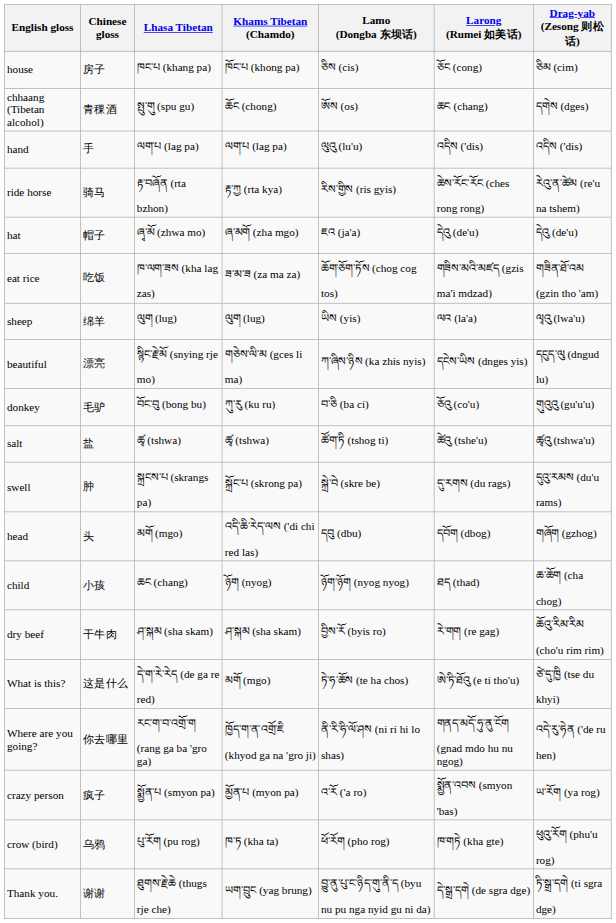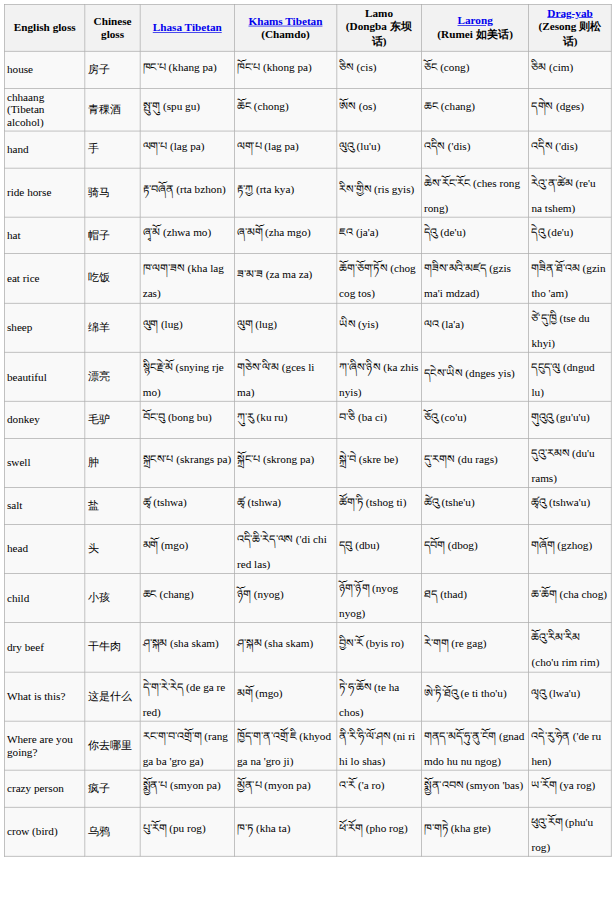 <table class="wikitable sortable">
 <tr>
 <th>English gloss</th>
 <th>Chinese gloss</th>
 <th><a href='#'>Lhasa Tibetan</a></th>
 <th><a href='#'>Khams Tibetan</a> <br>(Chamdo)</th>
 <th>Lamo <br>(Dongba 东坝话)</th>
 <th><a href='#'>Larong</a> <br>(Rumei 如美话)</th>
 <th><a href='#'>Drag-yab</a> <br>(Zesong 则松话)</th>
 </tr>
 <tr>
 <td>house</td>
 <td>房子</td>
 <td>ཁང་པ (khang pa)</td>
 <td>ཁོང་པ (khong pa)</td>
 <td>ཅིས (cis)</td>
 <td>ཅོང (cong)</td>
 <td>ཅིམ (cim)</td>
 </tr>
 <tr>
 <td>chhaang (Tibetan alcohol)</td>
 <td>青稞酒</td>
 <td>སྤུ་གུ (spu gu)</td>
 <td>ཆོང (chong)</td>
 <td>ཨོས (os)</td>
 <td>ཆང (chang)</td>
 <td>དགེས (dges)</td>
 </tr>
 <tr>
 <td>hand</td>
 <td>手</td>
 <td>ལག་པ (lag pa)</td>
 <td>ལག་པ (lag pa)</td>
 <td>ལུའུ (lu'u)</td>
 <td>འདིས ('dis)</td>
 <td>འདིས ('dis)</td>
 </tr>
 <tr>
 <td>ride horse</td>
 <td>骑马</td>
 <td>རྟ་བཞོན (rta bzhon)</td>
 <td>རྟ་ཀྱ (rta kya)</td>
 <td>རིས་གྱིས (ris gyis)</td>
 <td>ཆེས་རོང་རོང (ches rong rong)</td>
 <td>རེའུ་ན་ཚེམ (re'u na tshem)</td>
 </tr>
 <tr>
 <td>hat</td>
 <td>帽子</td>
 <td>ཞྭ་མོ (zhwa mo)</td>
 <td>ཞ་མགོ (zha mgo)</td>
 <td>ཇའ (ja'a)</td>
 <td>དེའུ (de'u)</td>
 <td>དེའུ (de'u)</td>
 </tr>
 <tr>
 <td>eat rice</td>
 <td>吃饭</td>
 <td>ཁ་ལག་ཟས (kha lag zas)</td>
 <td>ཟ་མ་ཟ (za ma za)</td>
 <td>ཆོག་ཅོག་ཏོས (chog cog tos)</td>
 <td>གཟིས་མའི་མཛད (gzis ma'i mdzad)</td>
 <td>གཟིན་ཐོ་འམ (gzin tho 'am)</td>
 </tr>
 <tr>
 <td>sheep</td>
 <td>绵羊</td>
 <td>ལུག (lug)</td>
 <td>ལུག (lug)</td>
 <td>ཡིས (yis)</td>
 <td>ལའ (la'a)</td>
-<td>ལྭའུ (lwa'u)</td>
+<td>ཙེ་དུ་ཁྱི (tse du khyi)</td>
 </tr>
 <tr>
 <td>beautiful</td>
 <td>漂亮</td>
 <td>སྙིང་རྗེ་མོ (snying rje mo)</td>
 <td>གཅེས་ལི་མ (gces li ma)</td>
 <td>ཀ་ཞིས་ཉིས (ka zhis nyis)</td>
 <td>དངེས་ཡིས (dnges yis)</td>
 <td>དངུད་ལུ (dngud lu)</td>
 </tr>
 <tr>
 <td>donkey</td>
 <td>毛驴</td>
 <td>བོང་བུ (bong bu)</td>
 <td>ཀུ་རུ (ku ru)</td>
 <td>བ་ཅི (ba ci)</td>
 <td>ཅོའུ (co'u)</td>
 <td>གུའུའུ (gu'u'u)</td>
 </tr>
 <tr>
+<td>swell</td>
+<td>肿</td>
+<td>སྐྲངས་པ (skrangs pa)</td>
+<td>སྐྲོང་པ (skrong pa)</td>
+<td>སྐྲེ་བེ (skre be)</td>
+<td>དུ་རགས (du rags)</td>
+<td>དུའུ་རམས (du'u rams)</td>
+</tr>
+<tr>
 <td>salt</td>
 <td>盐</td>
 <td>ཚྭ (tshwa)</td>
 <td>ཚྭ (tshwa)</td>
 <td>ཚོག་ཏི (tshog ti)</td>
 <td>ཚེའུ (tshe'u)</td>
 <td>ཚྭའུ (tshwa'u)</td>
-</tr>
-<tr>
-<td>swell</td>
-<td>肿</td>
-<td>སྐྲངས་པ (skrangs pa)</td>
-<td>སྐྲོང་པ (skrong pa)</td>
-<td>སྐྲེ་བེ (skre be)</td>
-<td>དུ་རགས (du rags)</td>
-<td>དུའུ་རམས (du'u rams)</td>
 </tr>
 <tr>
 <td>head</td>
 <td>头</td>
 <td>མགོ (mgo)</td>
 <td>འདི་ཆི་རེད་ལས ('di chi red las)</td>
 <td>དབུ (dbu)</td>
 <td>དབོག (dbog)</td>
 <td>གཞོག (gzhog)</td>
 </tr>
 <tr>
 <td>child</td>
 <td>小孩</td>
 <td>ཆང (chang)</td>
 <td>ཉོག (nyog)</td>
 <td>ཉོག་ཉོག (nyog nyog)</td>
 <td>ཐད (thad)</td>
 <td>ཆ་ཆོག (cha chog)</td>
 </tr>
 <tr>
 <td>dry beef</td>
 <td>干牛肉</td>
 <td>ཤ་སྐམ (sha skam)</td>
 <td>ཤ་སྐམ (sha skam)</td>
 <td>བྱིས་རོ (byis ro)</td>
 <td>རེ་གག (re gag)</td>
 <td>ཆོའུ་རིམ་རིམ (cho'u rim rim)</td>
 </tr>
 <tr>
 <td>What is this?</td>
 <td>这是什么</td>
 <td>དེ་ག་རེ་རེད (de ga re red)</td>
 <td>མགོ (mgo)</td>
 <td>ཏེ་ཧ་ཆོས (te ha chos)</td>
 <td>ཨེ་ཏི་ཐོའུ (e ti tho'u)</td>
-<td>ཙེ་དུ་ཁྱི (tse du khyi)</td>
+<td>ལྭའུ (lwa'u)</td>
 </tr>
 <tr>
 <td>Where are you going?</td>
 <td>你去哪里</td>
 <td>རང་ག་བ་འགྲོ་ག (rang ga ba 'gro ga)</td>
 <td>ཁྱོད་ག་ན་འགྲོ་ཇི (khyod ga na 'gro ji)</td>
 <td>ནི་རི་ཧི་ལོ་ཤས (ni ri hi lo shas)</td>
 <td>གནད་མདོ་ཧུ་ནུ་ངོག (gnad mdo hu nu ngog)</td>
 <td>འདེ་རུ་ཧེན ('de ru hen)</td>
 </tr>
 <tr>
 <td>crazy person</td>
 <td>疯子</td>
 <td>སྨྱོན་པ (smyon pa)</td>
 <td>མྱོན་པ (myon pa)</td>
 <td>འ་རོ ('a ro)</td>
 <td>སྨྱོན་འབས (smyon 'bas)</td>
 <td>ཡ་རོག (ya rog)</td>
 </tr>
 <tr>
 <td>crow (bird)</td>
 <td>乌鸦</td>
 <td>པུ་རོག (pu rog)</td>
 <td>ཁ་ཏ (kha ta)</td>
 <td>ཕོ་རོག (pho rog)</td>
 <td>ཁ་གཏེ (kha gte)</td>
 <td>ཕུའུ་རོག (phu'u rog)</td>
 </tr>
-<tr>
-<td>Thank you.</td>
-<td>谢谢</td>
-<td>ཐུགས་རྗེ་ཆེ (thugs rje che)</td>
-<td>ཡག་བྲུང (yag brung)</td>
-<td>བྱུ་ནུ་པུ་ང་ཉིད་གུ་ནི་ད (byu nu pu nga nyid gu ni da)</td>
-<td>དེ་སྒྲ་དགེ (de sgra dge)</td>
-<td>ཏི་སྒྲ་དགེ (ti sgra dge)</td>
-</tr>
 </table>
